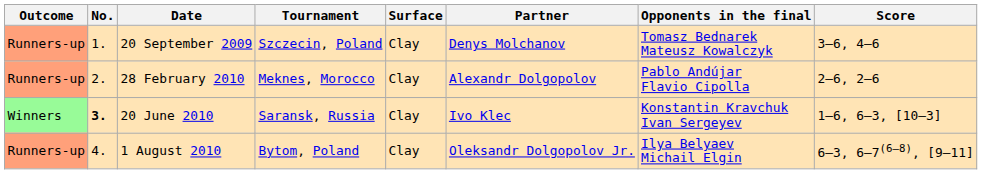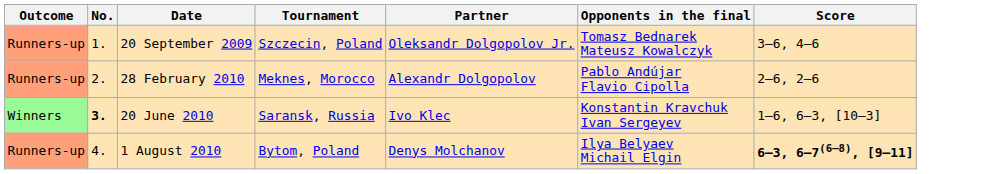 <table class="sortable wikitable">
 <tr>
 <th>Outcome</th>
 <th>No.</th>
 <th>Date</th>
 <th>Tournament</th>
-<th>Surface</th>
 <th>Partner</th>
 <th>Opponents in the final</th>
 <th>Score</th>
 </tr>
 <tr style="background:moccasin">
 <td style="background:#FFA07A">Runners-up</td>
 <td>1.</td>
 <td>20 September <a href='#'>2009</a></td>
 <td><a href='#'>Szczecin</a>, <a href='#'>Poland</a></td>
-<td>Clay</td>
-<td> <a href='#'>Denys Molchanov</a></td>
+<td> <a href='#'>Oleksandr Dolgopolov Jr.</a></td>
 <td> <a href='#'>Tomasz Bednarek</a> <br> <a href='#'>Mateusz Kowalczyk</a></td>
 <td>3–6, 4–6</td>
 </tr>
 <tr style="background:moccasin">
 <td style="background:#FFA07A">Runners-up</td>
 <td>2.</td>
 <td>28 February <a href='#'>2010</a></td>
 <td><a href='#'>Meknes</a>, <a href='#'>Morocco</a></td>
-<td>Clay</td>
 <td> <a href='#'>Alexandr Dolgopolov</a></td>
 <td> <a href='#'>Pablo Andújar</a> <br> <a href='#'>Flavio Cipolla</a></td>
 <td>2–6, 2–6</td>
 </tr>
 <tr style="background:moccasin">
 <td style="background:#98FB98">Winners</td>
 <td><strong>3.</strong></td>
 <td>20 June <a href='#'>2010</a></td>
 <td><a href='#'>Saransk</a>, <a href='#'>Russia</a></td>
-<td>Clay</td>
 <td> <a href='#'>Ivo Klec</a></td>
 <td> <a href='#'>Konstantin Kravchuk</a> <br>  <a href='#'>Ivan Sergeyev</a></td>
 <td>1–6, 6–3, [10–3]</td>
 </tr>
 <tr style="background:moccasin">
 <td style="background:#FFA07A">Runners-up</td>
 <td>4.</td>
 <td>1 August <a href='#'>2010</a></td>
 <td><a href='#'>Bytom</a>, <a href='#'>Poland</a></td>
-<td>Clay</td>
-<td> <a href='#'>Oleksandr Dolgopolov Jr.</a></td>
+<td> <a href='#'>Denys Molchanov</a></td>
 <td> <a href='#'>Ilya Belyaev</a> <br> <a href='#'>Michail Elgin</a></td>
-<td>6–3, 6–7<sup>(6–8)</sup>, [9–11]</td>
+<td><strong>6–3, 6–7<sup>(6–8)</sup>, [9–11]</strong></td>
 </tr>
 </table>
